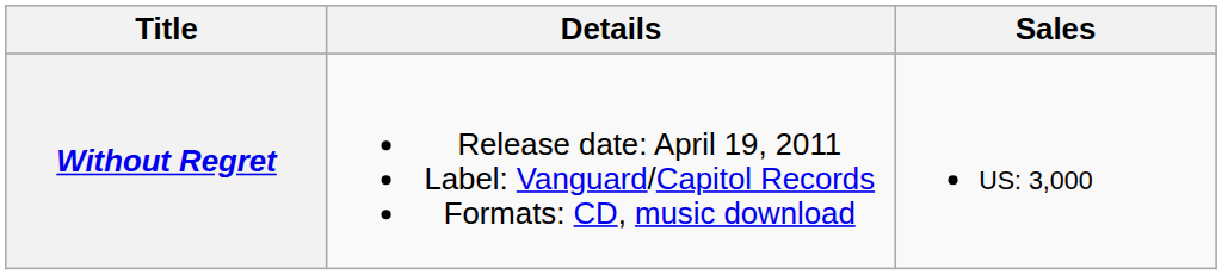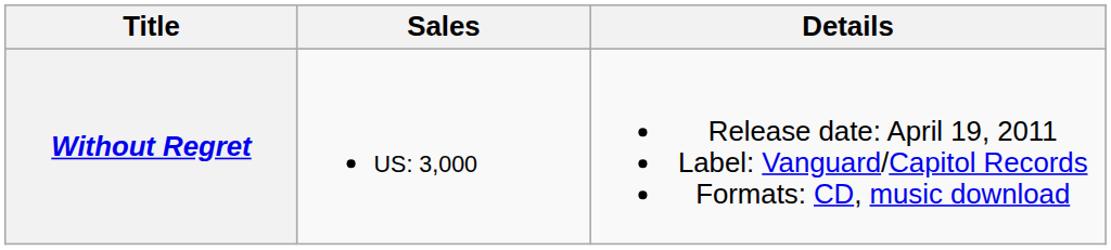 <table class="wikitable plainrowheaders" style="text-align:center;">
 <tr>
 <th style="width:10em;">Title</th>
+<th style="width:10em;">Sales</th>
 <th style="width:18em;">Details</th>
-<th style="width:10em;">Sales</th>
 </tr>
 <tr>
 <th scope="row"><em><a href='#'>Without Regret</a></em></th>
+<td style="text-align:left;"><br><ul><li><small>US: 3,000</small></li></ul></td>
 <td><br><ul><li>Release date: April 19, 2011</li><li>Label: <a href='#'>Vanguard</a>/<a href='#'>Capitol Records</a></li><li>Formats: <a href='#'>CD</a>, <a href='#'>music download</a></li></ul></td>
-<td style="text-align:left;"><br><ul><li><small>US: 3,000</small></li></ul></td>
 </tr>
 </table>
